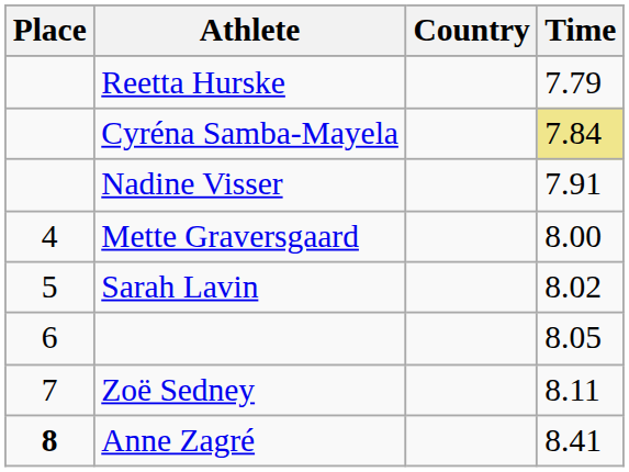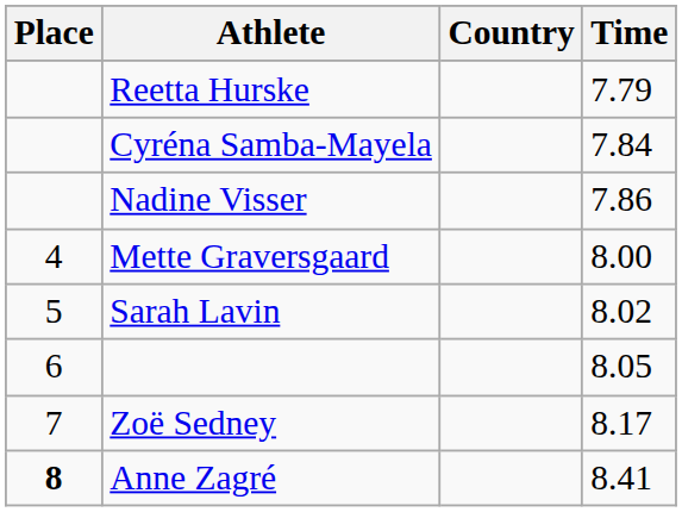 <table class="wikitable">
 <tr>
 <th>Place</th>
 <th>Athlete</th>
 <th>Country</th>
 <th>Time</th>
 </tr>
 <tr>
 <td align=center></td>
 <td><a href='#'>Reetta Hurske</a></td>
 <td></td>
 <td>7.79</td>
 </tr>
 <tr>
 <td align=center></td>
 <td><a href='#'>Cyréna Samba-Mayela</a></td>
 <td></td>
-<td style="background: khaki;">7.84</td>
+<td>7.84</td>
 </tr>
 <tr>
 <td align=center></td>
 <td><a href='#'>Nadine Visser</a></td>
 <td></td>
-<td>7.91</td>
+<td>7.86</td>
 </tr>
 <tr>
 <td align=center>4</td>
 <td><a href='#'>Mette Graversgaard</a></td>
 <td></td>
 <td>8.00</td>
 </tr>
 <tr>
 <td align=center>5</td>
 <td><a href='#'>Sarah Lavin</a></td>
 <td></td>
 <td>8.02</td>
 </tr>
 <tr>
 <td align=center>6</td>
 <td></td>
 <td></td>
 <td>8.05</td>
 </tr>
 <tr>
 <td align=center>7</td>
 <td><a href='#'>Zoë Sedney</a></td>
 <td></td>
-<td>8.11</td>
+<td>8.17</td>
 </tr>
 <tr>
 <td align=center><strong>8</strong></td>
 <td><a href='#'>Anne Zagré</a></td>
 <td></td>
 <td>8.41</td>
 </tr>
 </table>
